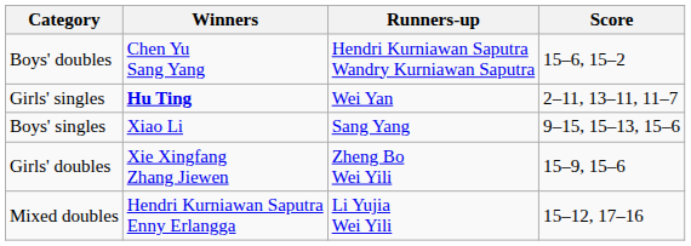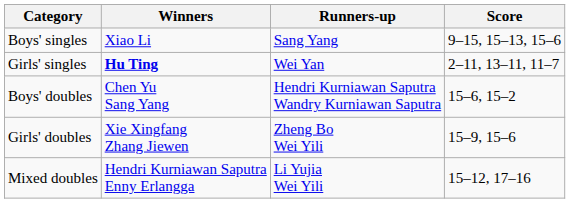 <table class=wikitable>
 <tr>
 <th>Category</th>
 <th>Winners</th>
 <th>Runners-up</th>
 <th>Score</th>
 </tr>
 <tr>
-<td>Boys' doubles</td>
-<td> <a href='#'>Chen Yu</a> <br>  <a href='#'>Sang Yang</a></td>
-<td> <a href='#'>Hendri Kurniawan Saputra</a> <br>  <a href='#'>Wandry Kurniawan Saputra</a></td>
-<td>15–6, 15–2</td>
+<td>Boys' singles</td>
+<td> <a href='#'>Xiao Li</a></td>
+<td> <a href='#'>Sang Yang</a></td>
+<td>9–15, 15–13, 15–6</td>
 </tr>
 <tr>
 <td>Girls' singles</td>
 <td><strong> <a href='#'>Hu Ting</a></strong></td>
 <td> <a href='#'>Wei Yan</a></td>
 <td>2–11, 13–11, 11–7</td>
 </tr>
 <tr>
-<td>Boys' singles</td>
-<td> <a href='#'>Xiao Li</a></td>
-<td> <a href='#'>Sang Yang</a></td>
-<td>9–15, 15–13, 15–6</td>
+<td>Boys' doubles</td>
+<td> <a href='#'>Chen Yu</a> <br>  <a href='#'>Sang Yang</a></td>
+<td> <a href='#'>Hendri Kurniawan Saputra</a> <br>  <a href='#'>Wandry Kurniawan Saputra</a></td>
+<td>15–6, 15–2</td>
 </tr>
 <tr>
 <td>Girls' doubles</td>
 <td> <a href='#'>Xie Xingfang</a> <br>  <a href='#'>Zhang Jiewen</a></td>
 <td> <a href='#'>Zheng Bo</a> <br>  <a href='#'>Wei Yili</a></td>
 <td>15–9, 15–6</td>
 </tr>
 <tr>
 <td>Mixed doubles</td>
 <td> <a href='#'>Hendri Kurniawan Saputra</a> <br>  <a href='#'>Enny Erlangga</a></td>
 <td> <a href='#'>Li Yujia</a> <br>  <a href='#'>Wei Yili</a></td>
 <td>15–12, 17–16</td>
 </tr>
 </table>
